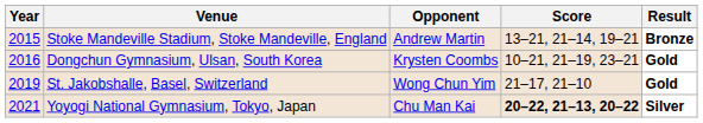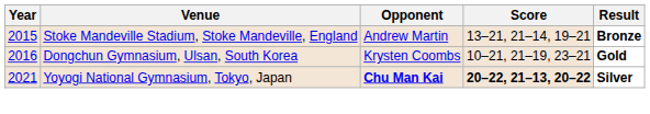 <table class="sortable wikitable" style="font-size: 90%;">
 <tr>
 <th>Year</th>
 <th>Venue</th>
 <th>Opponent</th>
 <th>Score</th>
 <th>Result</th>
 </tr>
 <tr style="background:#F3E6D7">
 <td align="center"><a href='#'>2015</a></td>
 <td align="left"><a href='#'>Stoke Mandeville Stadium</a>, <a href='#'>Stoke Mandeville</a>, <a href='#'>England</a></td>
 <td align="left"> <a href='#'>Andrew Martin</a></td>
 <td align="left">13–21, 21–14, 19–21</td>
 <td style="text-align:left; background:white"> <strong>Bronze</strong></td>
 </tr>
 <tr style="background:#F3E6D7">
 <td align="center"><a href='#'>2016</a></td>
 <td align="left"><a href='#'>Dongchun Gymnasium</a>, <a href='#'>Ulsan</a>, <a href='#'>South Korea</a></td>
 <td align="left"> <a href='#'>Krysten Coombs</a></td>
 <td align="left">10–21, 21–19, 23–21</td>
 <td style="text-align:left; background:white"> <strong>Gold</strong></td>
 </tr>
 <tr style="background:#F3E6D7">
-<td align="center"><a href='#'>2019</a></td>
-<td align="left"><a href='#'>St. Jakobshalle</a>, <a href='#'>Basel</a>, <a href='#'>Switzerland</a></td>
-<td align="left"> <a href='#'>Wong Chun Yim</a></td>
-<td align="left">21–17, 21–10</td>
-<td style="text-align:left; background:white"> <strong>Gold</strong></td>
-</tr>
-<tr style="background:#F3E6D7">
 <td align="center"><a href='#'>2021</a></td>
 <td align="left"><a href='#'>Yoyogi National Gymnasium</a>, <a href='#'>Tokyo</a>, Japan</td>
-<td align="left"> <a href='#'>Chu Man Kai</a></td>
+<td align="left"><strong> <a href='#'>Chu Man Kai</a></strong></td>
 <td align="left"><strong>20–22, 21–13, 20–22</strong></td>
 <td style="text-align:left; background:white"> <strong>Silver</strong></td>
 </tr>
 </table>
